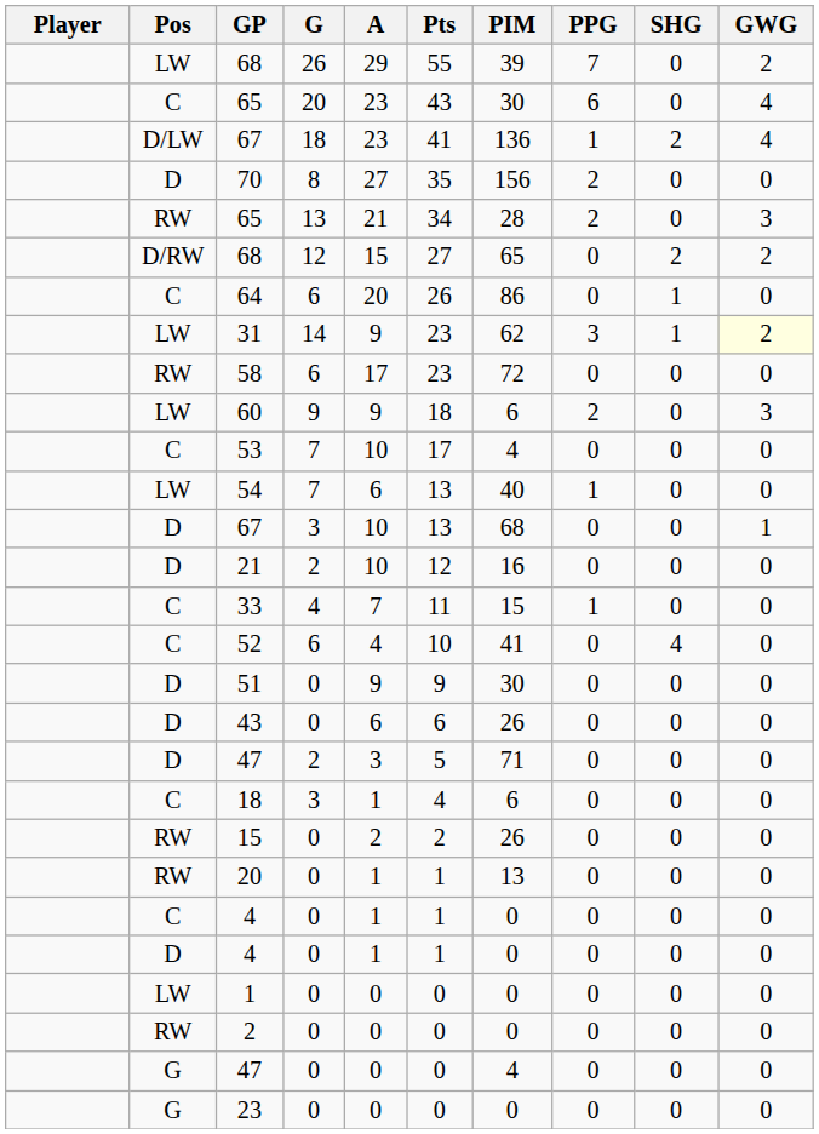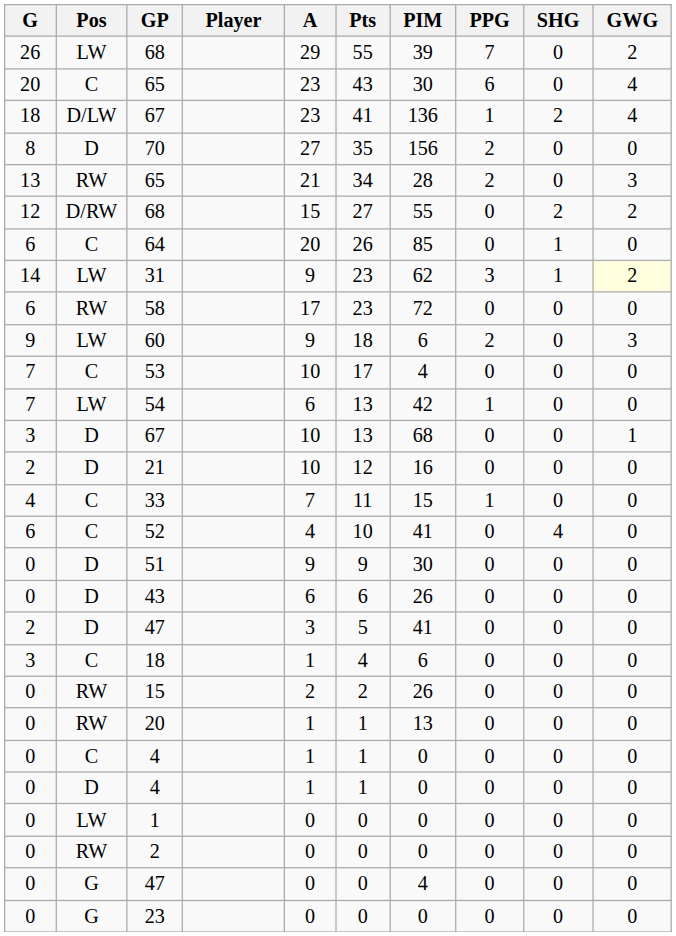 <table class="wikitable sortable" width="60%">
 <tr ALIGN="center">
-<th bgcolor="#DDDDFF" width="10%">Player</th>
+<th bgcolor="#DDDDFF" width="5%" title="Goals">G</th>
 <th bgcolor="#DDDDFF" width="3%" title="Position">Pos</th>
 <th bgcolor="#DDDDFF" width="5%" title="Games played">GP</th>
-<th bgcolor="#DDDDFF" width="5%" title="Goals">G</th>
+<th bgcolor="#DDDDFF" width="10%">Player</th>
 <th bgcolor="#DDDDFF" width="5%" title="Assists">A</th>
 <th bgcolor="#DDDDFF" width="5%" title="Points">Pts</th>
 <th bgcolor="#DDDDFF" width="5%" title="Penalties in Minutes">PIM</th>
 <th bgcolor="#DDDDFF" width="5%" title="Power play goals">PPG</th>
 <th bgcolor="#DDDDFF" width="5%" title="Short-handed goals">SHG</th>
 <th bgcolor="#DDDDFF" width="5%" title="Game-winning goals">GWG</th>
 </tr>
 <tr align="center">
-<td align="right"></td>
+<td>26</td>
 <td>LW</td>
 <td>68</td>
-<td>26</td>
+<td align="right"></td>
 <td>29</td>
 <td>55</td>
 <td>39</td>
 <td>7</td>
 <td>0</td>
 <td>2</td>
 </tr>
 <tr align="center">
-<td align="right"></td>
+<td>20</td>
 <td>C</td>
 <td>65</td>
-<td>20</td>
+<td align="right"></td>
 <td>23</td>
 <td>43</td>
 <td>30</td>
 <td>6</td>
 <td>0</td>
 <td>4</td>
 </tr>
 <tr align="center">
-<td align="right"></td>
+<td>18</td>
 <td>D/LW</td>
 <td>67</td>
-<td>18</td>
+<td align="right"></td>
 <td>23</td>
 <td>41</td>
 <td>136</td>
 <td>1</td>
 <td>2</td>
 <td>4</td>
 </tr>
 <tr align="center">
-<td align="right"></td>
+<td>8</td>
 <td>D</td>
 <td>70</td>
-<td>8</td>
+<td align="right"></td>
 <td>27</td>
 <td>35</td>
 <td>156</td>
 <td>2</td>
 <td>0</td>
 <td>0</td>
 </tr>
 <tr align="center">
-<td align="right"></td>
+<td>13</td>
 <td>RW</td>
 <td>65</td>
-<td>13</td>
+<td align="right"></td>
 <td>21</td>
 <td>34</td>
 <td>28</td>
 <td>2</td>
 <td>0</td>
 <td>3</td>
 </tr>
 <tr align="center">
-<td align="right"></td>
+<td>12</td>
 <td>D/RW</td>
 <td>68</td>
-<td>12</td>
+<td align="right"></td>
 <td>15</td>
 <td>27</td>
-<td>65</td>
+<td>55</td>
 <td>0</td>
 <td>2</td>
 <td>2</td>
 </tr>
 <tr align="center">
-<td align="right"></td>
+<td>6</td>
 <td>C</td>
 <td>64</td>
-<td>6</td>
+<td align="right"></td>
 <td>20</td>
 <td>26</td>
-<td>86</td>
+<td>85</td>
 <td>0</td>
 <td>1</td>
 <td>0</td>
 </tr>
 <tr align="center">
-<td align="right"></td>
+<td>14</td>
 <td>LW</td>
 <td>31</td>
-<td>14</td>
+<td align="right"></td>
 <td>9</td>
 <td>23</td>
 <td>62</td>
 <td>3</td>
 <td>1</td>
 <td style="background: lightyellow;">2</td>
 </tr>
 <tr align="center">
-<td align="right"></td>
+<td>6</td>
 <td>RW</td>
 <td>58</td>
-<td>6</td>
+<td align="right"></td>
 <td>17</td>
 <td>23</td>
 <td>72</td>
 <td>0</td>
 <td>0</td>
 <td>0</td>
 </tr>
 <tr align="center">
-<td align="right"></td>
+<td>9</td>
 <td>LW</td>
 <td>60</td>
-<td>9</td>
+<td align="right"></td>
 <td>9</td>
 <td>18</td>
 <td>6</td>
 <td>2</td>
 <td>0</td>
 <td>3</td>
 </tr>
 <tr align="center">
-<td align="right"></td>
+<td>7</td>
 <td>C</td>
 <td>53</td>
-<td>7</td>
+<td align="right"></td>
 <td>10</td>
 <td>17</td>
 <td>4</td>
 <td>0</td>
 <td>0</td>
 <td>0</td>
 </tr>
 <tr align="center">
-<td align="right"></td>
+<td>7</td>
 <td>LW</td>
 <td>54</td>
-<td>7</td>
+<td align="right"></td>
 <td>6</td>
 <td>13</td>
-<td>40</td>
+<td>42</td>
 <td>1</td>
 <td>0</td>
 <td>0</td>
 </tr>
 <tr align="center">
-<td align="right"></td>
+<td>3</td>
 <td>D</td>
 <td>67</td>
-<td>3</td>
+<td align="right"></td>
 <td>10</td>
 <td>13</td>
 <td>68</td>
 <td>0</td>
 <td>0</td>
 <td>1</td>
 </tr>
 <tr align="center">
-<td align="right"></td>
+<td>2</td>
 <td>D</td>
 <td>21</td>
-<td>2</td>
+<td align="right"></td>
 <td>10</td>
 <td>12</td>
 <td>16</td>
 <td>0</td>
 <td>0</td>
 <td>0</td>
 </tr>
 <tr align="center">
-<td align="right"></td>
+<td>4</td>
 <td>C</td>
 <td>33</td>
-<td>4</td>
+<td align="right"></td>
 <td>7</td>
 <td>11</td>
 <td>15</td>
 <td>1</td>
 <td>0</td>
 <td>0</td>
 </tr>
 <tr align="center">
-<td align="right"></td>
+<td>6</td>
 <td>C</td>
 <td>52</td>
-<td>6</td>
+<td align="right"></td>
 <td>4</td>
 <td>10</td>
 <td>41</td>
 <td>0</td>
 <td>4</td>
 <td>0</td>
 </tr>
 <tr align="center">
-<td align="right"></td>
+<td>0</td>
 <td>D</td>
 <td>51</td>
-<td>0</td>
+<td align="right"></td>
 <td>9</td>
 <td>9</td>
 <td>30</td>
 <td>0</td>
 <td>0</td>
 <td>0</td>
 </tr>
 <tr align="center">
-<td align="right"></td>
+<td>0</td>
 <td>D</td>
 <td>43</td>
-<td>0</td>
+<td align="right"></td>
 <td>6</td>
 <td>6</td>
 <td>26</td>
 <td>0</td>
 <td>0</td>
 <td>0</td>
 </tr>
 <tr align="center">
-<td align="right"></td>
+<td>2</td>
 <td>D</td>
 <td>47</td>
-<td>2</td>
+<td align="right"></td>
 <td>3</td>
 <td>5</td>
-<td>71</td>
+<td>41</td>
 <td>0</td>
 <td>0</td>
 <td>0</td>
 </tr>
 <tr align="center">
-<td align="right"></td>
+<td>3</td>
 <td>C</td>
 <td>18</td>
-<td>3</td>
+<td align="right"></td>
 <td>1</td>
 <td>4</td>
 <td>6</td>
 <td>0</td>
 <td>0</td>
 <td>0</td>
 </tr>
 <tr align="center">
-<td align="right"></td>
+<td>0</td>
 <td>RW</td>
 <td>15</td>
-<td>0</td>
+<td align="right"></td>
 <td>2</td>
 <td>2</td>
 <td>26</td>
 <td>0</td>
 <td>0</td>
 <td>0</td>
 </tr>
 <tr align="center">
-<td align="right"></td>
+<td>0</td>
 <td>RW</td>
 <td>20</td>
-<td>0</td>
+<td align="right"></td>
 <td>1</td>
 <td>1</td>
 <td>13</td>
 <td>0</td>
 <td>0</td>
 <td>0</td>
 </tr>
 <tr align="center">
-<td align="right"></td>
+<td>0</td>
 <td>C</td>
 <td>4</td>
-<td>0</td>
+<td align="right"></td>
 <td>1</td>
 <td>1</td>
 <td>0</td>
 <td>0</td>
 <td>0</td>
 <td>0</td>
 </tr>
 <tr align="center">
-<td align="right"></td>
+<td>0</td>
 <td>D</td>
 <td>4</td>
-<td>0</td>
+<td align="right"></td>
 <td>1</td>
 <td>1</td>
 <td>0</td>
 <td>0</td>
 <td>0</td>
 <td>0</td>
 </tr>
 <tr align="center">
-<td align="right"></td>
+<td>0</td>
 <td>LW</td>
 <td>1</td>
-<td>0</td>
+<td align="right"></td>
 <td>0</td>
 <td>0</td>
 <td>0</td>
 <td>0</td>
 <td>0</td>
 <td>0</td>
 </tr>
 <tr align="center">
-<td align="right"></td>
+<td>0</td>
 <td>RW</td>
 <td>2</td>
-<td>0</td>
+<td align="right"></td>
 <td>0</td>
 <td>0</td>
 <td>0</td>
 <td>0</td>
 <td>0</td>
 <td>0</td>
 </tr>
 <tr align="center">
-<td align="right"></td>
+<td>0</td>
 <td>G</td>
 <td>47</td>
-<td>0</td>
+<td align="right"></td>
 <td>0</td>
 <td>0</td>
 <td>4</td>
 <td>0</td>
 <td>0</td>
 <td>0</td>
 </tr>
 <tr align="center">
-<td align="right"></td>
+<td>0</td>
 <td>G</td>
 <td>23</td>
-<td>0</td>
+<td align="right"></td>
 <td>0</td>
 <td>0</td>
 <td>0</td>
 <td>0</td>
 <td>0</td>
 <td>0</td>
 </tr>
 </table>
